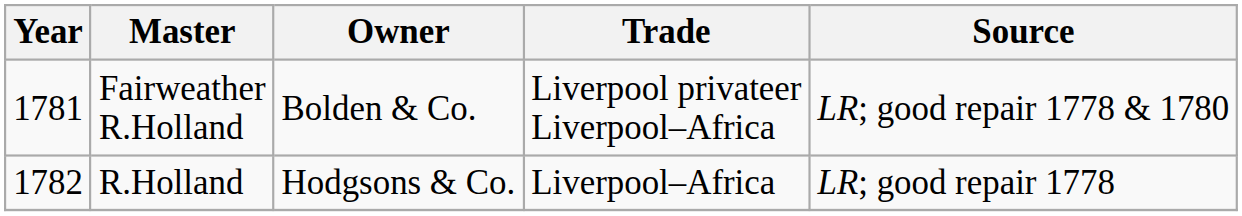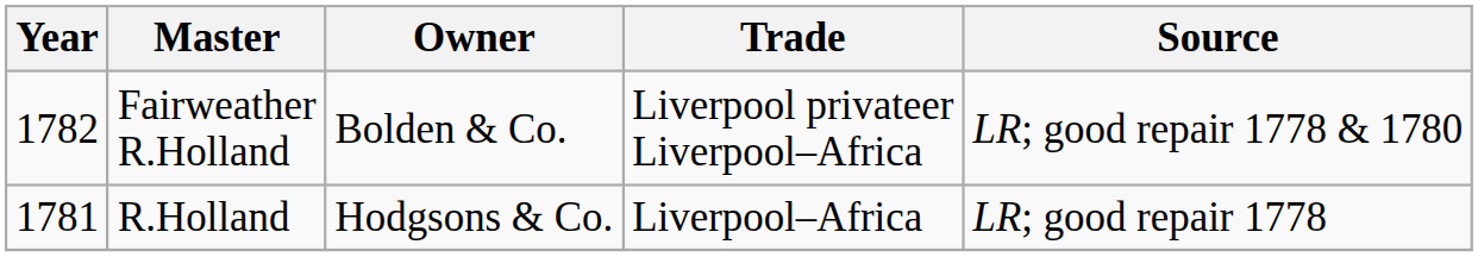 <table class=" wikitable">
 <tr>
 <th>Year</th>
 <th>Master</th>
 <th>Owner</th>
 <th>Trade</th>
 <th>Source</th>
 </tr>
 <tr>
-<td>1781</td>
+<td>1782</td>
 <td>Fairweather<br>R.Holland</td>
 <td>Bolden & Co.</td>
 <td>Liverpool privateer<br>Liverpool–Africa</td>
 <td><em>LR</em>; good repair 1778 & 1780</td>
 </tr>
 <tr>
-<td>1782</td>
+<td>1781</td>
 <td>R.Holland</td>
 <td>Hodgsons & Co.</td>
 <td>Liverpool–Africa</td>
 <td><em>LR</em>; good repair 1778</td>
 </tr>
 <tr>
 </tr>
 </table>
